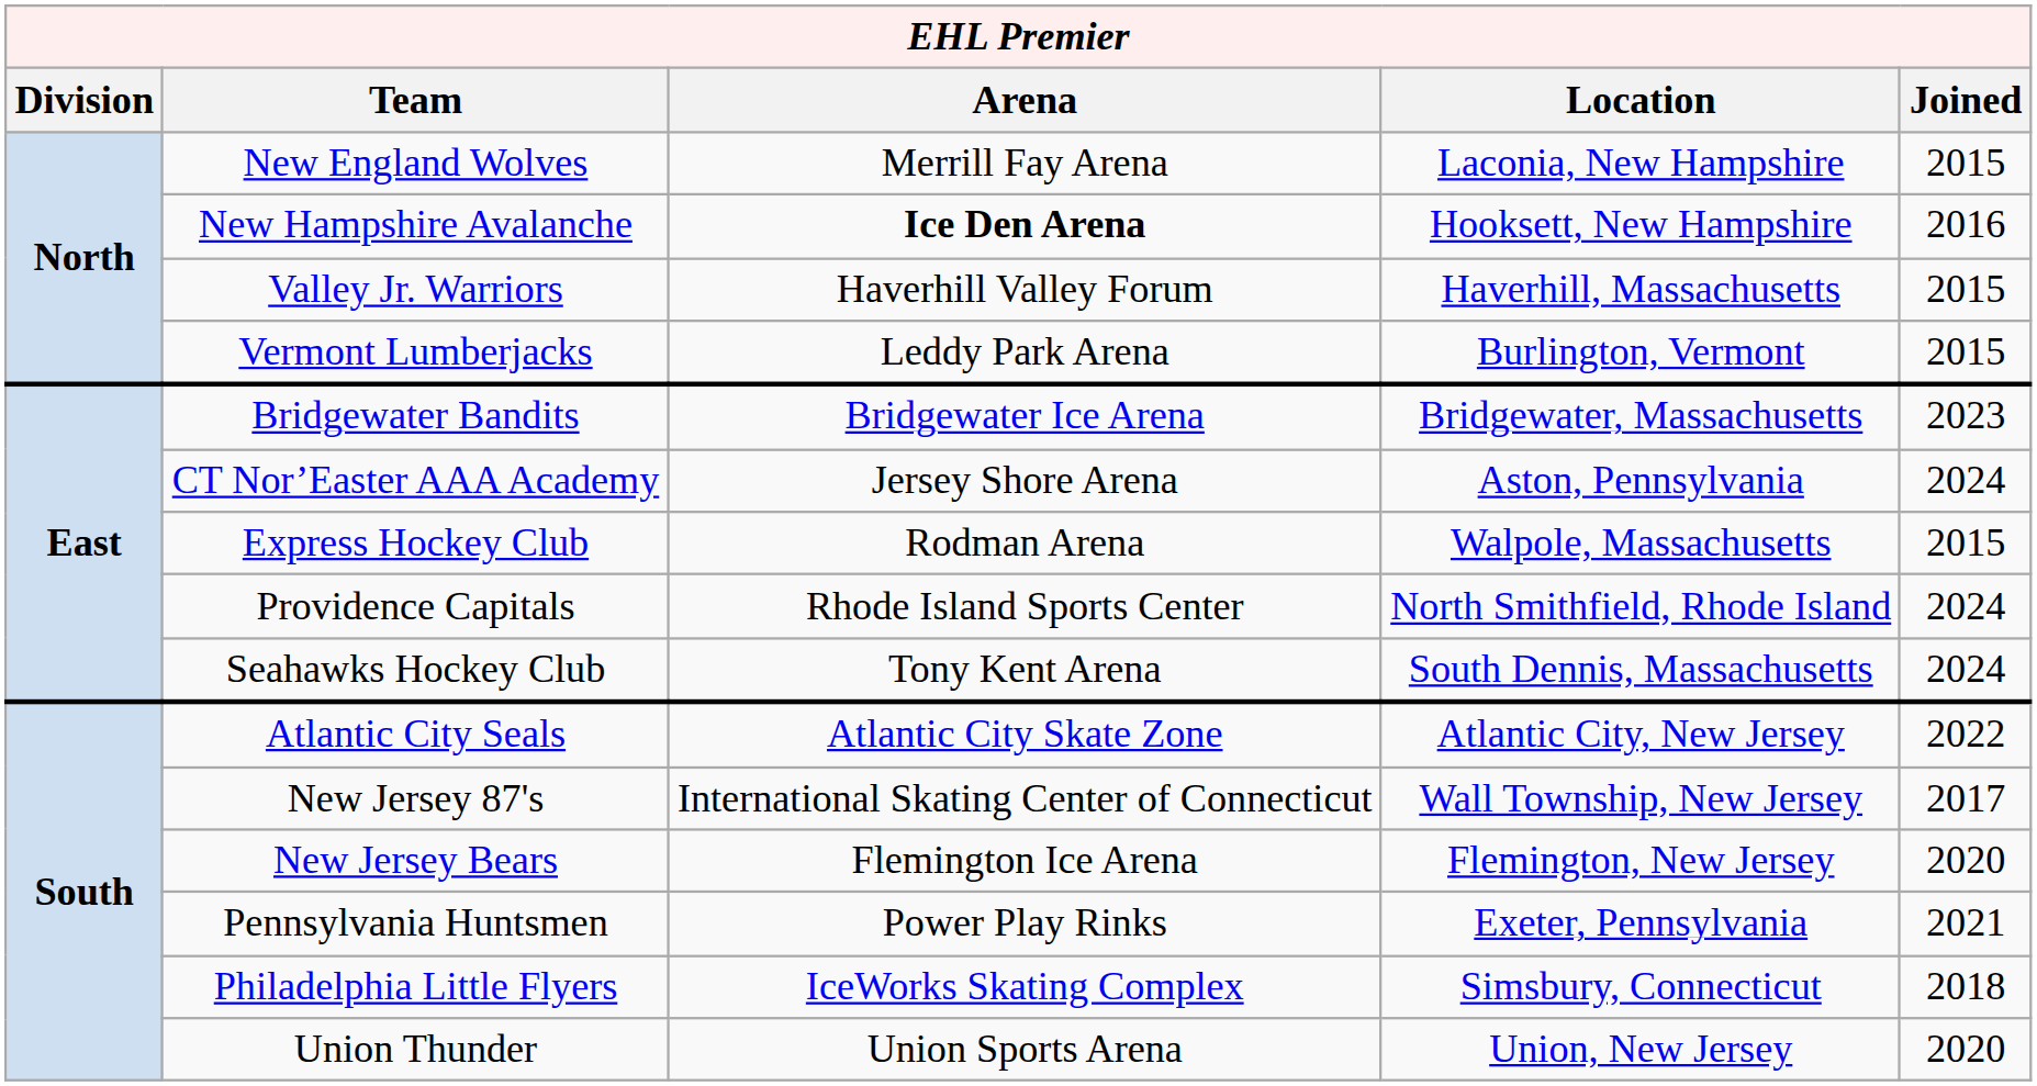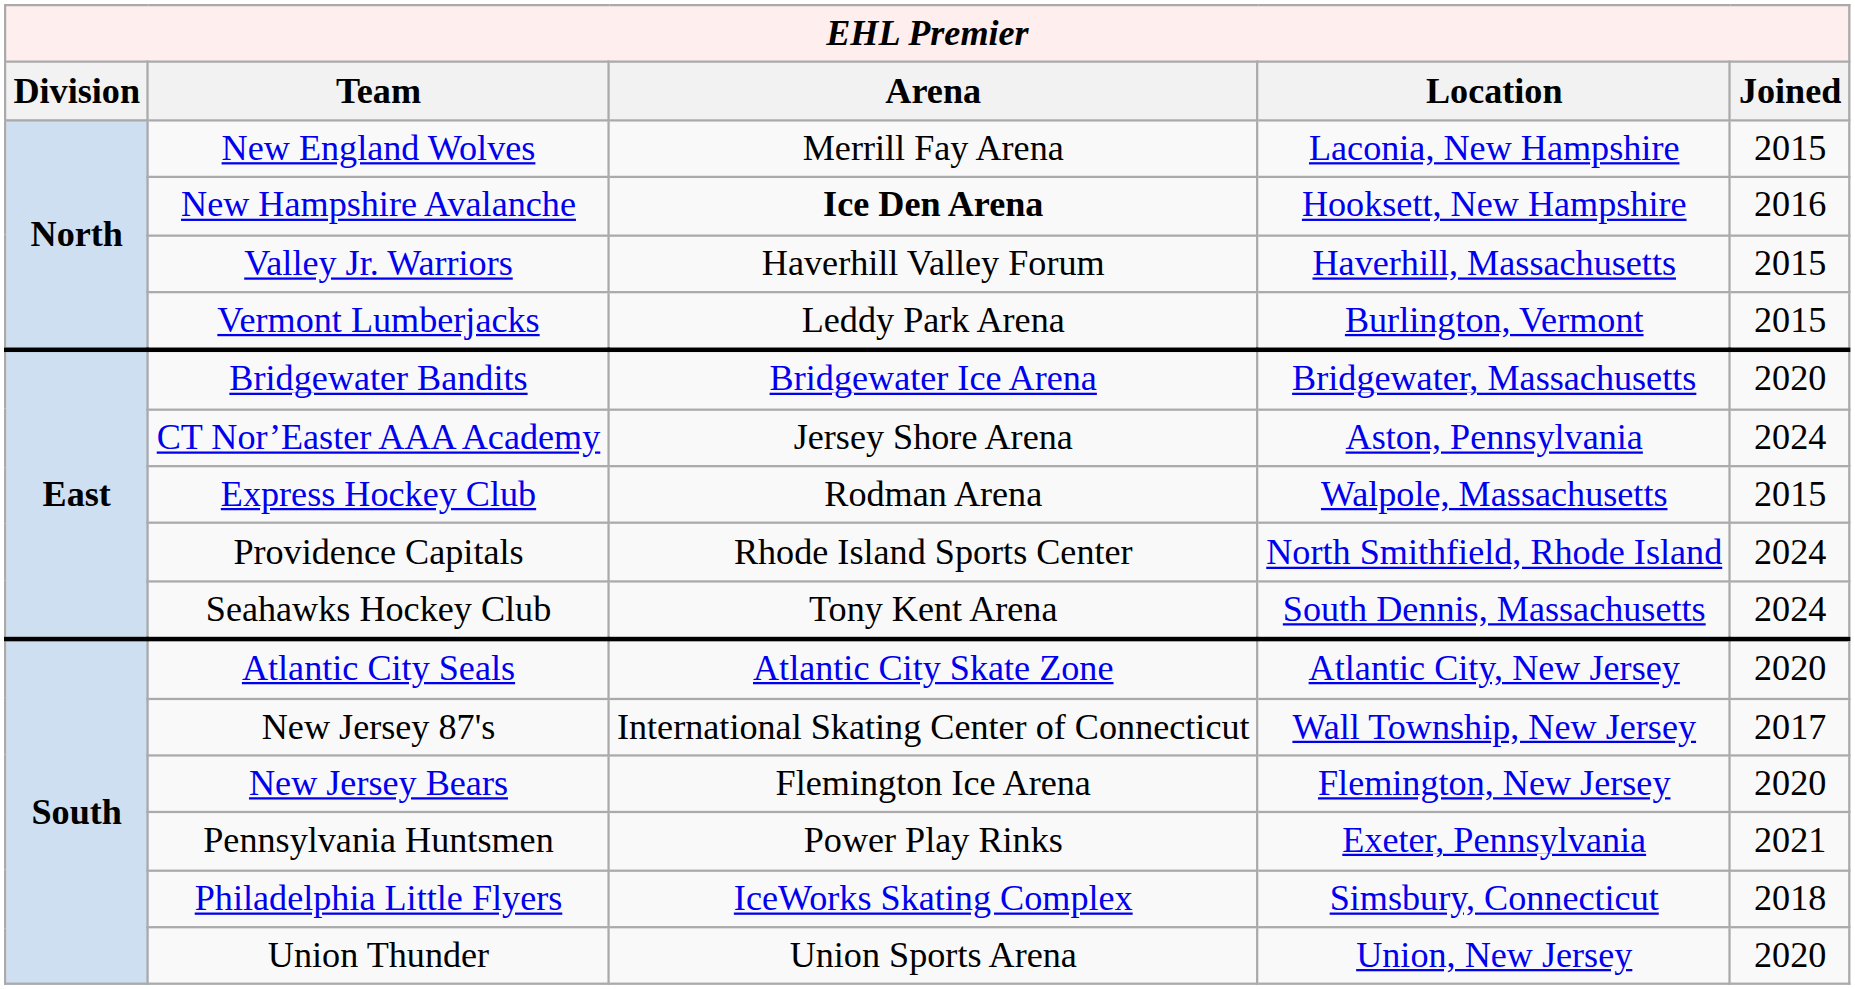 <table class="wikitable" style="text-align:center">
 <tr bgcolor="#ffeeee">
 <td colspan="5"><strong><em>EHL Premier</em></strong></td>
 </tr>
 <tr>
 <th>Division</th>
 <th>Team</th>
 <th>Arena</th>
 <th>Location</th>
 <th>Joined</th>
 </tr>
 <tr>
 <th rowspan=4 style=background:#cedff2;>North</th>
 <td><a href='#'>New England Wolves</a></td>
 <td>Merrill Fay Arena</td>
 <td><a href='#'>Laconia, New Hampshire</a></td>
 <td>2015</td>
 </tr>
 <tr>
 <td><a href='#'>New Hampshire Avalanche</a></td>
 <td><strong>Ice Den Arena</strong></td>
 <td><a href='#'>Hooksett, New Hampshire</a></td>
 <td>2016</td>
 </tr>
 <tr>
 <td><a href='#'>Valley Jr. Warriors</a></td>
 <td>Haverhill Valley Forum</td>
 <td><a href='#'>Haverhill, Massachusetts</a></td>
 <td>2015</td>
 </tr>
 <tr style="border-bottom: 2px solid black;">
 <td><a href='#'>Vermont Lumberjacks</a></td>
 <td>Leddy Park Arena</td>
 <td><a href='#'>Burlington, Vermont</a></td>
 <td>2015</td>
 </tr>
 <tr style="border-top: 2px solid black;">
 <th rowspan="5" style="background:#cedff2;">East</th>
 <td><a href='#'>Bridgewater Bandits</a></td>
 <td><a href='#'>Bridgewater Ice Arena</a></td>
 <td><a href='#'>Bridgewater, Massachusetts</a></td>
-<td>2023</td>
+<td>2020</td>
 </tr>
 <tr>
 <td><a href='#'>CT Nor’Easter AAA Academy</a></td>
 <td>Jersey Shore Arena</td>
 <td><a href='#'>Aston, Pennsylvania</a></td>
 <td>2024</td>
 </tr>
 <tr>
 <td><a href='#'>Express Hockey Club</a></td>
 <td>Rodman Arena</td>
 <td><a href='#'>Walpole, Massachusetts</a></td>
 <td>2015</td>
 </tr>
 <tr>
 <td>Providence Capitals</td>
 <td>Rhode Island Sports Center</td>
 <td><a href='#'>North Smithfield, Rhode Island</a></td>
 <td>2024</td>
 </tr>
 <tr -style="border-bottom: 2px solid black;">
 <td>Seahawks Hockey Club</td>
 <td>Tony Kent Arena</td>
 <td><a href='#'>South Dennis, Massachusetts</a></td>
 <td>2024</td>
 </tr>
 <tr style="border-top: 2px solid black;">
 <th rowspan=6 style=background:#cedff2;>South</th>
 <td><a href='#'>Atlantic City Seals</a></td>
 <td><a href='#'>Atlantic City Skate Zone</a></td>
 <td><a href='#'>Atlantic City, New Jersey</a></td>
-<td>2022</td>
+<td>2020</td>
 </tr>
 <tr>
 <td>New Jersey 87's</td>
 <td>International Skating Center of Connecticut</td>
 <td><a href='#'>Wall Township, New Jersey</a></td>
 <td>2017</td>
 </tr>
 <tr>
 <td><a href='#'>New Jersey Bears</a></td>
 <td>Flemington Ice Arena</td>
 <td><a href='#'>Flemington, New Jersey</a></td>
 <td>2020</td>
 </tr>
 <tr>
 <td>Pennsylvania Huntsmen</td>
 <td>Power Play Rinks</td>
 <td><a href='#'>Exeter, Pennsylvania</a></td>
 <td>2021</td>
 </tr>
 <tr>
 <td><a href='#'>Philadelphia Little Flyers</a></td>
 <td><a href='#'>IceWorks Skating Complex</a></td>
 <td><a href='#'>Simsbury, Connecticut</a></td>
 <td>2018</td>
 </tr>
 <tr>
 <td>Union Thunder</td>
 <td>Union Sports Arena</td>
 <td><a href='#'>Union, New Jersey</a></td>
 <td>2020</td>
 </tr>
 </table>
